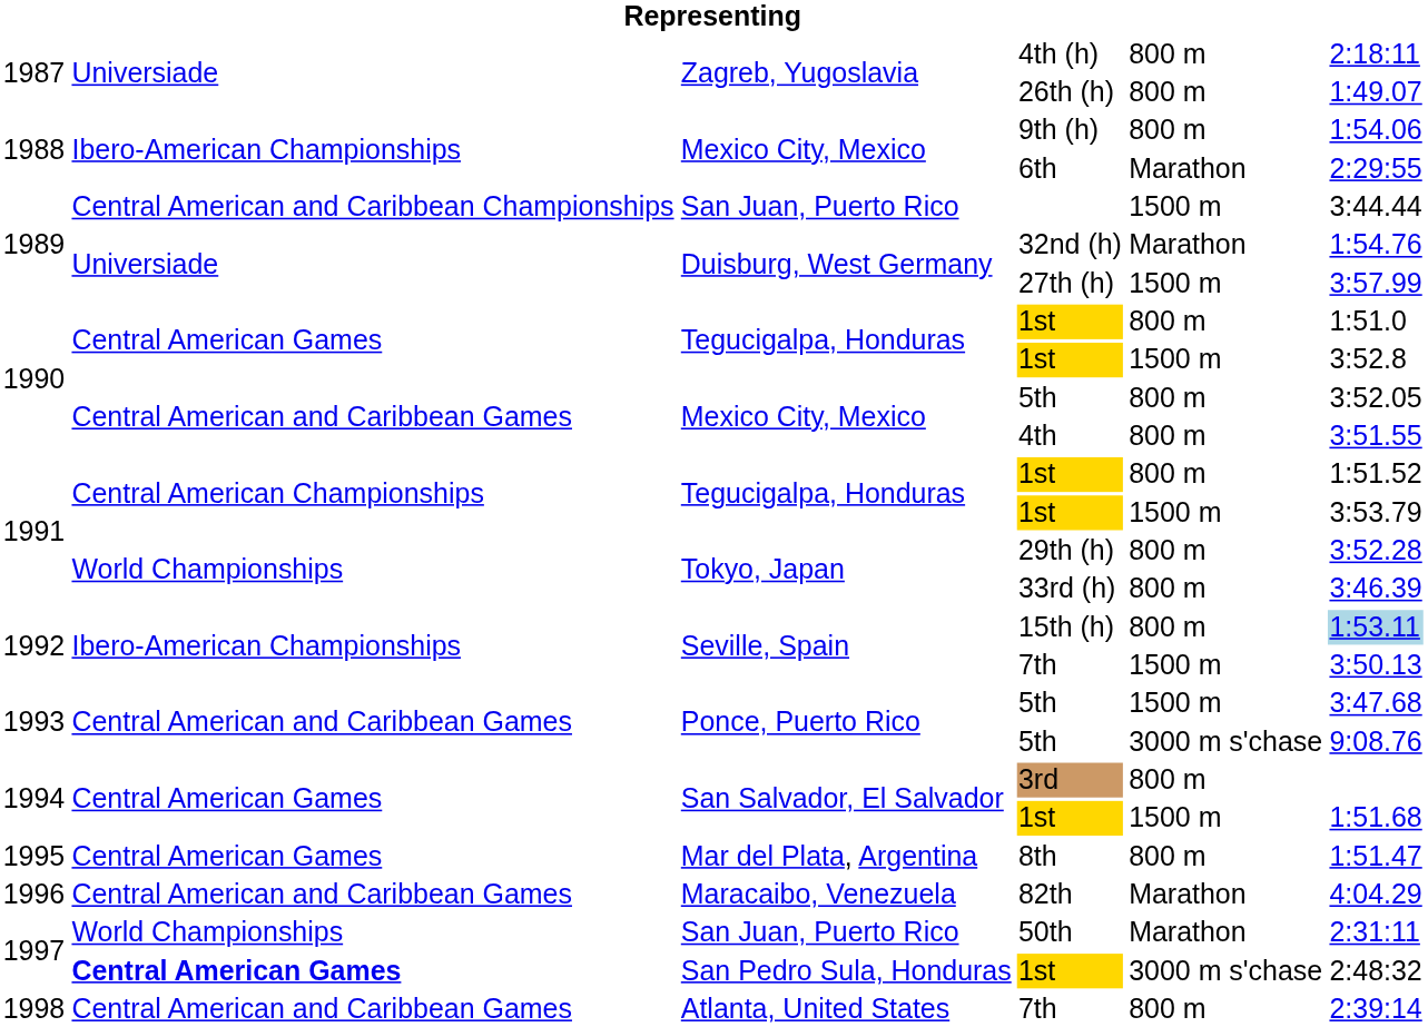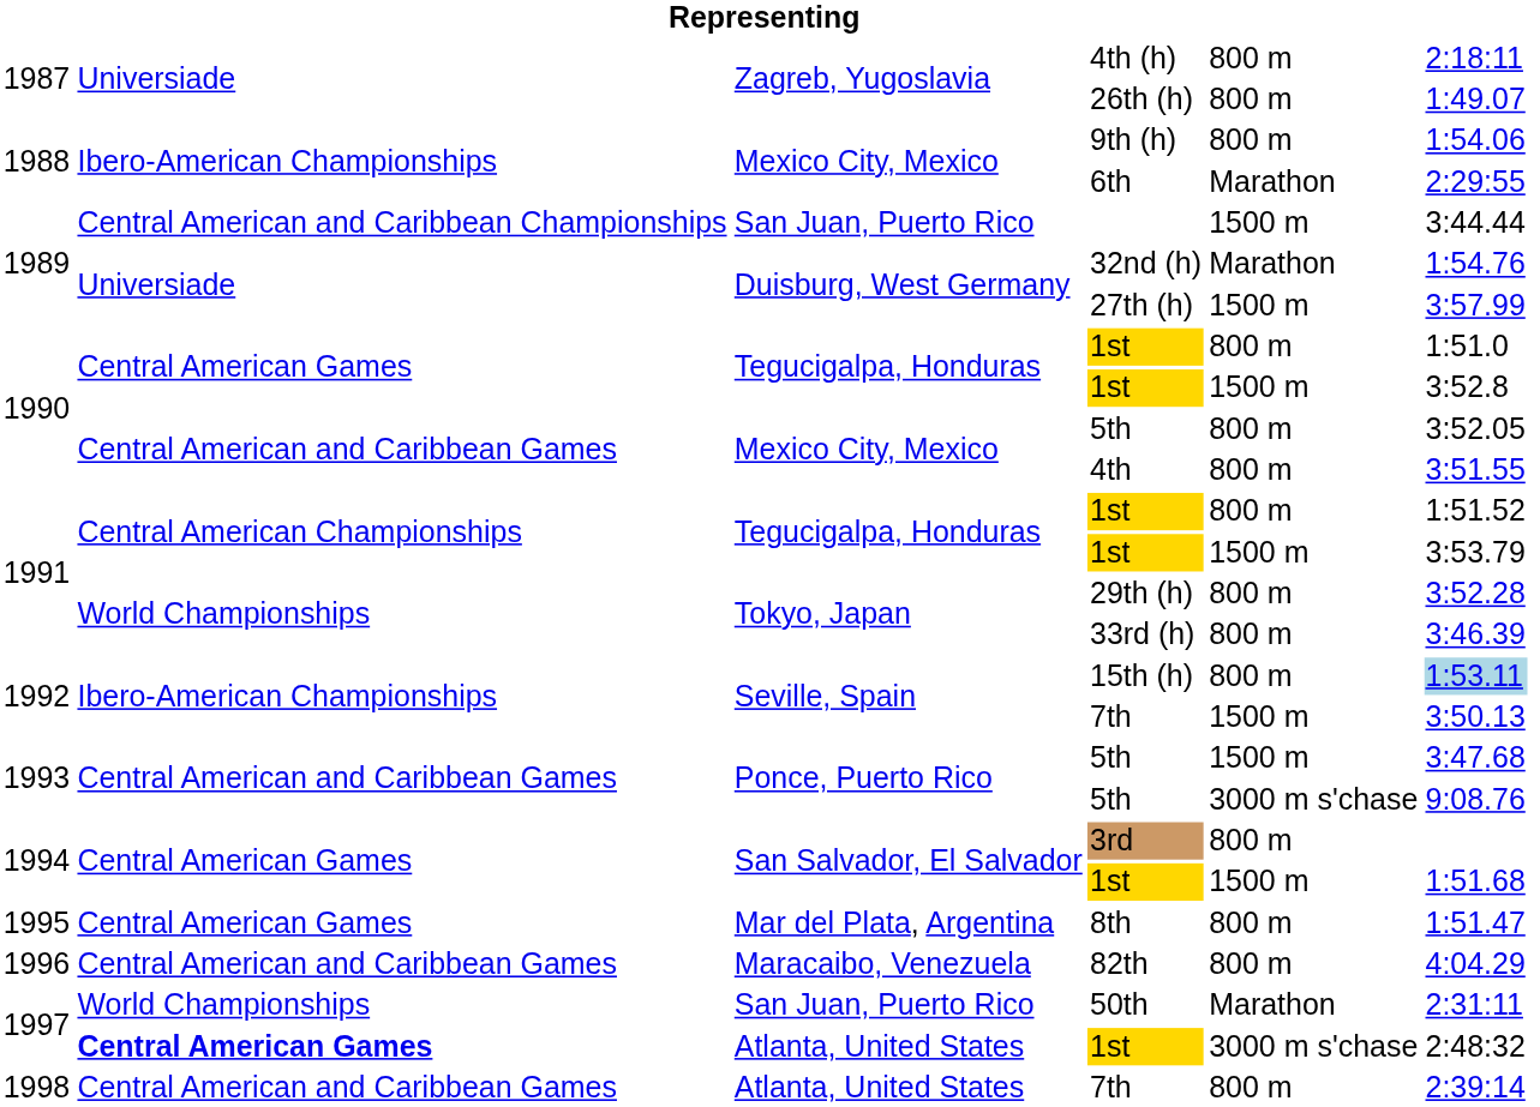 <table>
 <tr>
 <th colspan="6">Representing </th>
 </tr>
 <tr>
 <td rowspan=2>1987</td>
 <td rowspan=2><a href='#'>Universiade</a></td>
 <td rowspan=2><a href='#'>Zagreb, Yugoslavia</a></td>
 <td>4th (h)</td>
 <td>800 m</td>
 <td><a href='#'>2:18:11</a></td>
 </tr>
 <tr>
 <td>26th (h)</td>
 <td>800 m</td>
 <td><a href='#'>1:49.07</a></td>
 </tr>
 <tr>
 <td rowspan=2>1988</td>
 <td rowspan=2><a href='#'>Ibero-American Championships</a></td>
 <td rowspan=2><a href='#'>Mexico City, Mexico</a></td>
 <td>9th (h)</td>
 <td>800 m</td>
 <td><a href='#'>1:54.06</a></td>
 </tr>
 <tr>
 <td>6th</td>
 <td>Marathon</td>
 <td><a href='#'>2:29:55</a></td>
 </tr>
 <tr>
 <td rowspan=3>1989</td>
 <td><a href='#'>Central American and Caribbean Championships</a></td>
 <td><a href='#'>San Juan, Puerto Rico</a></td>
 <td></td>
 <td>1500 m</td>
 <td>3:44.44</td>
 </tr>
 <tr>
 <td rowspan=2><a href='#'>Universiade</a></td>
 <td rowspan=2><a href='#'>Duisburg, West Germany</a></td>
 <td>32nd (h)</td>
 <td>Marathon</td>
 <td><a href='#'>1:54.76</a></td>
 </tr>
 <tr>
 <td>27th (h)</td>
 <td>1500 m</td>
 <td><a href='#'>3:57.99</a></td>
 </tr>
 <tr>
 <td rowspan=4>1990</td>
 <td rowspan=2><a href='#'>Central American Games</a></td>
 <td rowspan=2><a href='#'>Tegucigalpa, Honduras</a></td>
 <td bgcolor=gold>1st</td>
 <td>800 m</td>
 <td>1:51.0</td>
 </tr>
 <tr>
 <td bgcolor=gold>1st</td>
 <td>1500 m</td>
 <td>3:52.8</td>
 </tr>
 <tr>
 <td rowspan=2><a href='#'>Central American and Caribbean Games</a></td>
 <td rowspan=2><a href='#'>Mexico City, Mexico</a></td>
 <td>5th</td>
 <td>800 m</td>
 <td>3:52.05</td>
 </tr>
 <tr>
 <td>4th</td>
 <td>800 m</td>
 <td><a href='#'>3:51.55</a></td>
 </tr>
 <tr>
 <td rowspan=4>1991</td>
 <td rowspan=2><a href='#'>Central American Championships</a></td>
 <td rowspan=2><a href='#'>Tegucigalpa, Honduras</a></td>
 <td bgcolor=gold>1st</td>
 <td>800 m</td>
 <td>1:51.52</td>
 </tr>
 <tr>
 <td bgcolor=gold>1st</td>
 <td>1500 m</td>
 <td>3:53.79</td>
 </tr>
 <tr>
 <td rowspan=2><a href='#'>World Championships</a></td>
 <td rowspan=2><a href='#'>Tokyo, Japan</a></td>
 <td>29th (h)</td>
 <td>800 m</td>
 <td><a href='#'>3:52.28</a></td>
 </tr>
 <tr>
 <td>33rd (h)</td>
 <td>800 m</td>
 <td><a href='#'>3:46.39</a></td>
 </tr>
 <tr>
 <td rowspan=2>1992</td>
 <td rowspan=2><a href='#'>Ibero-American Championships</a></td>
 <td rowspan=2><a href='#'>Seville, Spain</a></td>
 <td>15th (h)</td>
 <td>800 m</td>
 <td style="background: lightblue;"><a href='#'>1:53.11</a></td>
 </tr>
 <tr>
 <td>7th</td>
 <td>1500 m</td>
 <td><a href='#'>3:50.13</a></td>
 </tr>
 <tr>
 <td rowspan=2>1993</td>
 <td rowspan=2><a href='#'>Central American and Caribbean Games</a></td>
 <td rowspan=2><a href='#'>Ponce, Puerto Rico</a></td>
 <td>5th</td>
 <td>1500 m</td>
 <td><a href='#'>3:47.68</a></td>
 </tr>
 <tr>
 <td>5th</td>
 <td>3000 m s'chase</td>
 <td><a href='#'>9:08.76</a></td>
 </tr>
 <tr>
 <td rowspan=2>1994</td>
 <td rowspan=2><a href='#'>Central American Games</a></td>
 <td rowspan=2><a href='#'>San Salvador, El Salvador</a></td>
 <td bgcolor=cc9966>3rd</td>
 <td>800 m</td>
 <td></td>
 </tr>
 <tr>
 <td bgcolor=gold>1st</td>
 <td>1500 m</td>
 <td><a href='#'>1:51.68</a></td>
 </tr>
 <tr>
 <td>1995</td>
 <td><a href='#'>Central American Games</a></td>
 <td><a href='#'>Mar del Plata</a>, <a href='#'>Argentina</a></td>
 <td>8th</td>
 <td>800 m</td>
 <td><a href='#'>1:51.47</a></td>
 </tr>
 <tr>
 <td>1996</td>
 <td><a href='#'>Central American and Caribbean Games</a></td>
 <td><a href='#'>Maracaibo, Venezuela</a></td>
 <td>82th</td>
-<td>Marathon</td>
+<td>800 m</td>
 <td><a href='#'>4:04.29</a></td>
 </tr>
 <tr>
 <td rowspan=2>1997</td>
 <td><a href='#'>World Championships</a></td>
 <td><a href='#'>San Juan, Puerto Rico</a></td>
 <td>50th</td>
 <td>Marathon</td>
 <td><a href='#'>2:31:11</a></td>
 </tr>
 <tr>
 <td><strong><a href='#'>Central American Games</a></strong></td>
-<td><a href='#'>San Pedro Sula, Honduras</a></td>
+<td><a href='#'>Atlanta, United States</a></td>
 <td bgcolor=gold>1st</td>
 <td>3000 m s'chase</td>
 <td>2:48:32</td>
 </tr>
 <tr>
 <td>1998</td>
 <td><a href='#'>Central American and Caribbean Games</a></td>
 <td><a href='#'>Atlanta, United States</a></td>
 <td>7th</td>
 <td>800 m</td>
 <td><a href='#'>2:39:14</a></td>
 </tr>
 </table>
